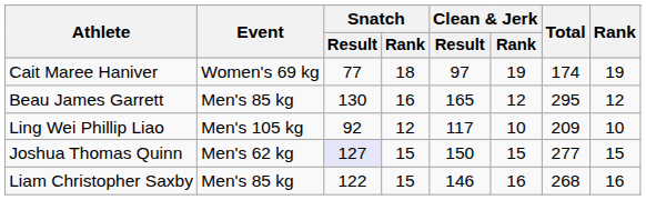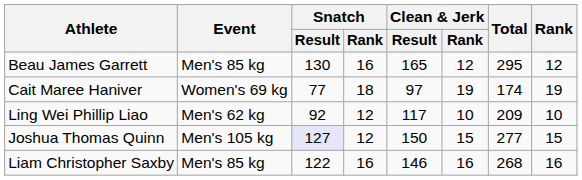 <table class="wikitable" style="font-size:90%">
 <tr>
 <th rowspan="2">Athlete</th>
 <th rowspan="2">Event</th>
 <th colspan="2">Snatch</th>
 <th colspan="2">Clean & Jerk</th>
 <th rowspan="2">Total</th>
 <th rowspan="2">Rank</th>
 </tr>
 <tr style="font-size:95%">
 <th>Result</th>
 <th>Rank</th>
 <th>Result</th>
 <th>Rank</th>
 </tr>
 <tr align=center>
+<td align=left>Beau James Garrett</td>
+<td align=left>Men's 85 kg</td>
+<td>130</td>
+<td>16</td>
+<td>165</td>
+<td>12</td>
+<td>295</td>
+<td>12</td>
+</tr>
+<tr align=center>
 <td align=left>Cait Maree Haniver</td>
 <td align=left>Women's 69 kg</td>
 <td>77</td>
 <td>18</td>
 <td>97</td>
 <td>19</td>
 <td>174</td>
 <td>19</td>
 </tr>
 <tr align=center>
-<td align=left>Beau James Garrett</td>
-<td align=left>Men's 85 kg</td>
-<td>130</td>
-<td>16</td>
-<td>165</td>
-<td>12</td>
-<td>295</td>
-<td>12</td>
-</tr>
-<tr align=center>
 <td align=left>Ling Wei Phillip Liao</td>
-<td align=left>Men's 105 kg</td>
+<td align=left>Men's 62 kg</td>
 <td>92</td>
 <td>12</td>
 <td>117</td>
 <td>10</td>
 <td>209</td>
 <td>10</td>
 </tr>
 <tr align=center>
 <td align=left>Joshua Thomas Quinn</td>
-<td align=left>Men's 62 kg</td>
+<td align=left>Men's 105 kg</td>
 <td style="background: lavender;">127</td>
-<td>15</td>
+<td>12</td>
 <td>150</td>
 <td>15</td>
 <td>277</td>
 <td>15</td>
 </tr>
 <tr align=center>
 <td align=left>Liam Christopher Saxby</td>
 <td align=left>Men's 85 kg</td>
 <td>122</td>
-<td>15</td>
+<td>16</td>
 <td>146</td>
 <td>16</td>
 <td>268</td>
 <td>16</td>
 </tr>
 </table>
